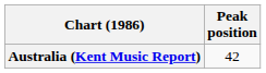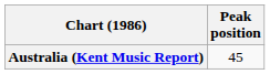 <table class="wikitable sortable plainrowheaders">
 <tr>
 <th>Chart (1986)</th>
 <th>Peak<br>position</th>
 </tr>
 <tr>
 <th scope="row">Australia (<a href='#'>Kent Music Report</a>)</th>
-<td style="text-align:center;">42</td>
+<td style="text-align:center;">45</td>
 </tr>
 </table>
